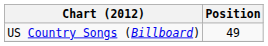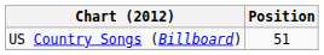 <table class="wikitable sortable">
 <tr>
 <th scope="col">Chart (2012)</th>
 <th scope="col">Position</th>
 </tr>
 <tr>
 <td>US <a href='#'>Country Songs</a> (<em><a href='#'>Billboard</a></em>)</td>
-<td align="center">49</td>
+<td align="center">51</td>
 </tr>
 <tr>
 </tr>
 </table>
